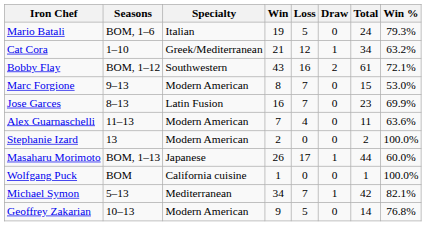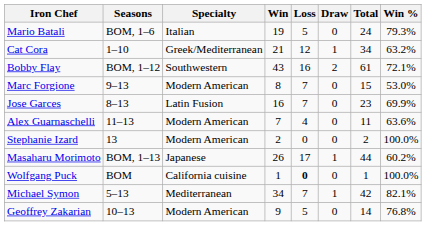 <table class="wikitable sortable" align="left" style="margin: auto; text-align: center;">
 <tr>
 <th>Iron Chef</th>
 <th>Seasons</th>
 <th>Specialty</th>
 <th>Win</th>
 <th>Loss</th>
 <th>Draw</th>
 <th>Total</th>
 <th>Win %</th>
 </tr>
 <tr>
 <td align="left"><a href='#'>Mario Batali</a></td>
 <td align="left">BOM, 1–6</td>
 <td align="left">Italian</td>
 <td>19</td>
 <td>5</td>
 <td>0</td>
 <td>24</td>
 <td>79.3%</td>
 </tr>
 <tr>
 <td align="left"><a href='#'>Cat Cora</a></td>
 <td align="left">1–10</td>
 <td align="left">Greek/Mediterranean</td>
 <td>21</td>
 <td>12</td>
 <td>1</td>
 <td>34</td>
 <td>63.2%</td>
 </tr>
 <tr>
 <td align="left"><a href='#'>Bobby Flay</a></td>
 <td align="left">BOM, 1–12</td>
 <td align="left">Southwestern</td>
 <td>43</td>
 <td>16</td>
 <td>2</td>
 <td>61</td>
 <td>72.1%</td>
 </tr>
 <tr>
 <td align="left"><a href='#'>Marc Forgione</a></td>
 <td align="left">9–13</td>
 <td align="left">Modern American</td>
 <td>8</td>
 <td>7</td>
 <td>0</td>
 <td>15</td>
 <td>53.0%</td>
 </tr>
 <tr>
 <td align="left"><a href='#'>Jose Garces</a></td>
 <td align="left">8–13</td>
 <td align="left">Latin Fusion</td>
 <td>16</td>
 <td>7</td>
 <td>0</td>
 <td>23</td>
 <td>69.9%</td>
 </tr>
 <tr>
 <td align="left"><a href='#'>Alex Guarnaschelli</a></td>
 <td align="left">11–13</td>
 <td align="left">Modern American  </td>
 <td>7</td>
 <td>4</td>
 <td>0</td>
 <td>11</td>
 <td>63.6%</td>
 </tr>
 <tr>
 <td align="left"><a href='#'>Stephanie Izard</a></td>
 <td align="left">13</td>
 <td align="left">Modern American</td>
 <td>2</td>
 <td>0</td>
 <td>0</td>
 <td>2</td>
 <td>100.0%</td>
 </tr>
 <tr>
 <td align="left"><a href='#'>Masaharu Morimoto</a></td>
 <td align="left">BOM, 1–13</td>
 <td align="left">Japanese</td>
 <td>26</td>
 <td>17</td>
 <td>1</td>
 <td>44</td>
-<td>60.0%</td>
+<td>60.2%</td>
 </tr>
 <tr>
 <td align="left"><a href='#'>Wolfgang Puck</a></td>
 <td align="left">BOM</td>
 <td align="left">California cuisine</td>
 <td>1</td>
-<td>0</td>
+<td><strong>0</strong></td>
 <td>0</td>
 <td>1</td>
 <td>100.0%</td>
 </tr>
 <tr>
 <td align="left"><a href='#'>Michael Symon</a></td>
 <td align="left">5–13</td>
 <td align="left">Mediterranean</td>
 <td>34</td>
 <td>7</td>
 <td>1</td>
 <td>42</td>
 <td>82.1%</td>
 </tr>
 <tr>
 <td align="left"><a href='#'>Geoffrey Zakarian</a></td>
 <td align="left">10–13</td>
 <td align="left">Modern American</td>
 <td>9</td>
 <td>5</td>
 <td>0</td>
 <td>14</td>
 <td>76.8%</td>
 </tr>
 </table>
